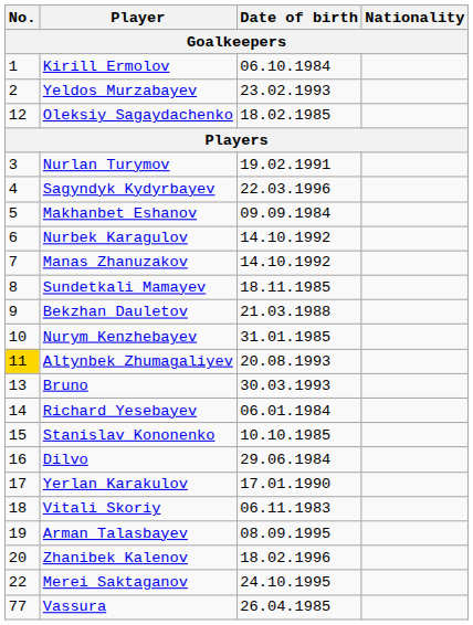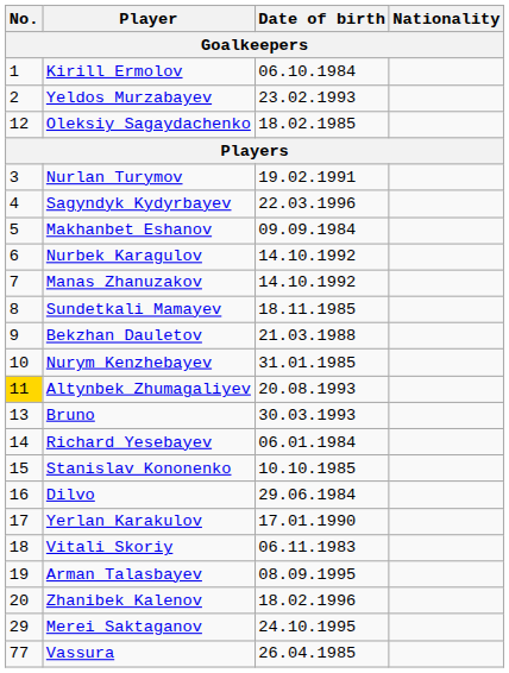 <table class="wikitable">
 <tr>
 <th>No.</th>
 <th>Player</th>
 <th>Date of birth</th>
 <th>Nationality</th>
 </tr>
 <tr>
 <th colspan=5>Goalkeepers</th>
 </tr>
 <tr>
 <td>1</td>
 <td><a href='#'>Kirill Ermolov</a></td>
 <td>06.10.1984</td>
 <td></td>
 </tr>
 <tr>
 <td>2</td>
 <td><a href='#'>Yeldos Murzabayev</a></td>
 <td>23.02.1993</td>
 <td></td>
 </tr>
 <tr>
 <td>12</td>
 <td><a href='#'>Oleksiy Sagaydachenko</a></td>
 <td>18.02.1985</td>
 <td></td>
 </tr>
 <tr>
 <th colspan=5>Players</th>
 </tr>
 <tr>
 <td>3</td>
 <td><a href='#'>Nurlan Turymov</a></td>
 <td>19.02.1991</td>
 <td></td>
 </tr>
 <tr>
 <td>4</td>
 <td><a href='#'>Sagyndyk Kydyrbayev</a></td>
 <td>22.03.1996</td>
 <td></td>
 </tr>
 <tr>
 <td>5</td>
 <td><a href='#'>Makhanbet Eshanov</a></td>
 <td>09.09.1984</td>
 <td></td>
 </tr>
 <tr>
 <td>6</td>
 <td><a href='#'>Nurbek Karagulov</a></td>
 <td>14.10.1992</td>
 <td></td>
 </tr>
 <tr>
 <td>7</td>
 <td><a href='#'>Manas Zhanuzakov</a></td>
 <td>14.10.1992</td>
 <td></td>
 </tr>
 <tr>
 <td>8</td>
 <td><a href='#'>Sundetkali Mamayev</a></td>
 <td>18.11.1985</td>
 <td></td>
 </tr>
 <tr>
 <td>9</td>
 <td><a href='#'>Bekzhan Dauletov</a></td>
 <td>21.03.1988</td>
 <td></td>
 </tr>
 <tr>
 <td>10</td>
 <td><a href='#'>Nurym Kenzhebayev</a></td>
 <td>31.01.1985</td>
 <td></td>
 </tr>
 <tr>
 <td style="background: gold;">11</td>
 <td><a href='#'>Altynbek Zhumagaliyev</a></td>
 <td>20.08.1993</td>
 <td></td>
 </tr>
 <tr>
 <td>13</td>
 <td><a href='#'>Bruno</a></td>
 <td>30.03.1993</td>
 <td></td>
 </tr>
 <tr>
 <td>14</td>
 <td><a href='#'>Richard Yesebayev</a></td>
 <td>06.01.1984</td>
 <td></td>
 </tr>
 <tr>
 <td>15</td>
 <td><a href='#'>Stanislav Kononenko</a></td>
 <td>10.10.1985</td>
 <td></td>
 </tr>
 <tr>
 <td>16</td>
 <td><a href='#'>Dilvo</a></td>
 <td>29.06.1984</td>
 <td></td>
 </tr>
 <tr>
 <td>17</td>
 <td><a href='#'>Yerlan Karakulov</a></td>
 <td>17.01.1990</td>
 <td></td>
 </tr>
 <tr>
 <td>18</td>
 <td><a href='#'>Vitali Skoriy</a></td>
 <td>06.11.1983</td>
 <td></td>
 </tr>
 <tr>
 <td>19</td>
 <td><a href='#'>Arman Talasbayev</a></td>
 <td>08.09.1995</td>
 <td></td>
 </tr>
 <tr>
 <td>20</td>
 <td><a href='#'>Zhanibek Kalenov</a></td>
 <td>18.02.1996</td>
 <td></td>
 </tr>
 <tr>
-<td>22</td>
+<td>29</td>
 <td><a href='#'>Merei Saktaganov</a></td>
 <td>24.10.1995</td>
 <td></td>
 </tr>
 <tr>
 <td>77</td>
 <td><a href='#'>Vassura</a></td>
 <td>26.04.1985</td>
 <td></td>
 </tr>
 </table>
